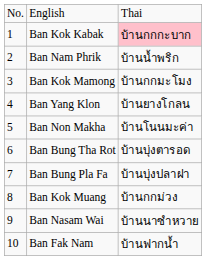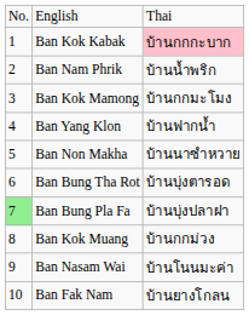 <table class="wikitable">
 <tr>
 <td>No.</td>
 <td>English</td>
 <td>Thai</td>
 </tr>
 <tr>
 <td>1</td>
 <td>Ban Kok Kabak</td>
 <td style="background: pink;">บ้านกกกะบาก</td>
 </tr>
 <tr>
 <td>2</td>
 <td>Ban Nam Phrik</td>
 <td>บ้านน้ำพริก</td>
 </tr>
 <tr>
 <td>3</td>
 <td>Ban Kok Mamong</td>
 <td>บ้านกกมะโมง</td>
 </tr>
 <tr>
 <td>4</td>
 <td>Ban Yang Klon</td>
-<td>บ้านยางโกลน</td>
+<td>บ้านฟากน้ำ</td>
 </tr>
 <tr>
 <td>5</td>
 <td>Ban Non Makha</td>
-<td>บ้านโนนมะค่า</td>
+<td>บ้านนาซำหวาย</td>
 </tr>
 <tr>
 <td>6</td>
 <td>Ban Bung Tha Rot</td>
 <td>บ้านบุ่งตารอด</td>
 </tr>
 <tr>
-<td>7</td>
+<td style="background: lightgreen;">7</td>
 <td>Ban Bung Pla Fa</td>
 <td>บ้านบุ่งปลาฝา</td>
 </tr>
 <tr>
 <td>8</td>
 <td>Ban Kok Muang</td>
 <td>บ้านกกม่วง</td>
 </tr>
 <tr>
 <td>9</td>
 <td>Ban Nasam Wai</td>
-<td>บ้านนาซำหวาย</td>
+<td>บ้านโนนมะค่า</td>
 </tr>
 <tr>
 <td>10</td>
 <td>Ban Fak Nam</td>
-<td>บ้านฟากน้ำ</td>
+<td>บ้านยางโกลน</td>
 </tr>
 </table>
